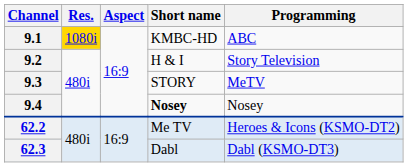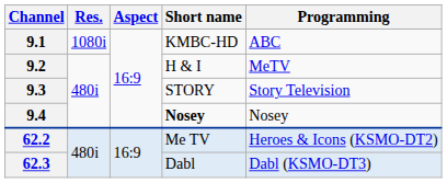 <table class="wikitable">
 <tr>
 <th scope = "col"><a href='#'>Channel</a></th>
 <th scope = "col"><a href='#'>Res.</a></th>
 <th scope = "col"><a href='#'>Aspect</a></th>
 <th scope = "col">Short name</th>
 <th scope = "col">Programming</th>
 </tr>
 <tr>
 <th scope = "row">9.1</th>
-<td style="background: gold;"><a href='#'>1080i</a></td>
+<td><a href='#'>1080i</a></td>
 <td rowspan="4"><a href='#'>16:9</a></td>
 <td>KMBC-HD</td>
 <td><a href='#'>ABC</a></td>
 </tr>
 <tr>
 <th scope = "row">9.2</th>
 <td rowspan="3"><a href='#'>480i</a></td>
 <td>H & I</td>
-<td><a href='#'>Story Television</a></td>
+<td><a href='#'>MeTV</a></td>
 </tr>
 <tr>
 <th scope = "row">9.3</th>
 <td>STORY</td>
-<td><a href='#'>MeTV</a></td>
+<td><a href='#'>Story Television</a></td>
 </tr>
 <tr>
 <th scope = "row">9.4</th>
 <td><strong>Nosey</strong></td>
 <td>Nosey</td>
 </tr>
 <tr style="background-color:#DFEBF6; border-top: 2px solid #003399;">
 <th scope = "row"><a href='#'>62.2</a></th>
 <td rowspan="2">480i</td>
 <td rowspan="2">16:9</td>
 <td>Me TV</td>
 <td><a href='#'>Heroes & Icons</a> (<a href='#'>KSMO-DT2</a>)</td>
 </tr>
 <tr style="background-color:#DFEBF6;">
 <th scope = "row"><a href='#'>62.3</a></th>
 <td>Dabl</td>
 <td><a href='#'>Dabl</a> (<a href='#'>KSMO-DT3</a>)</td>
 </tr>
 </table>
